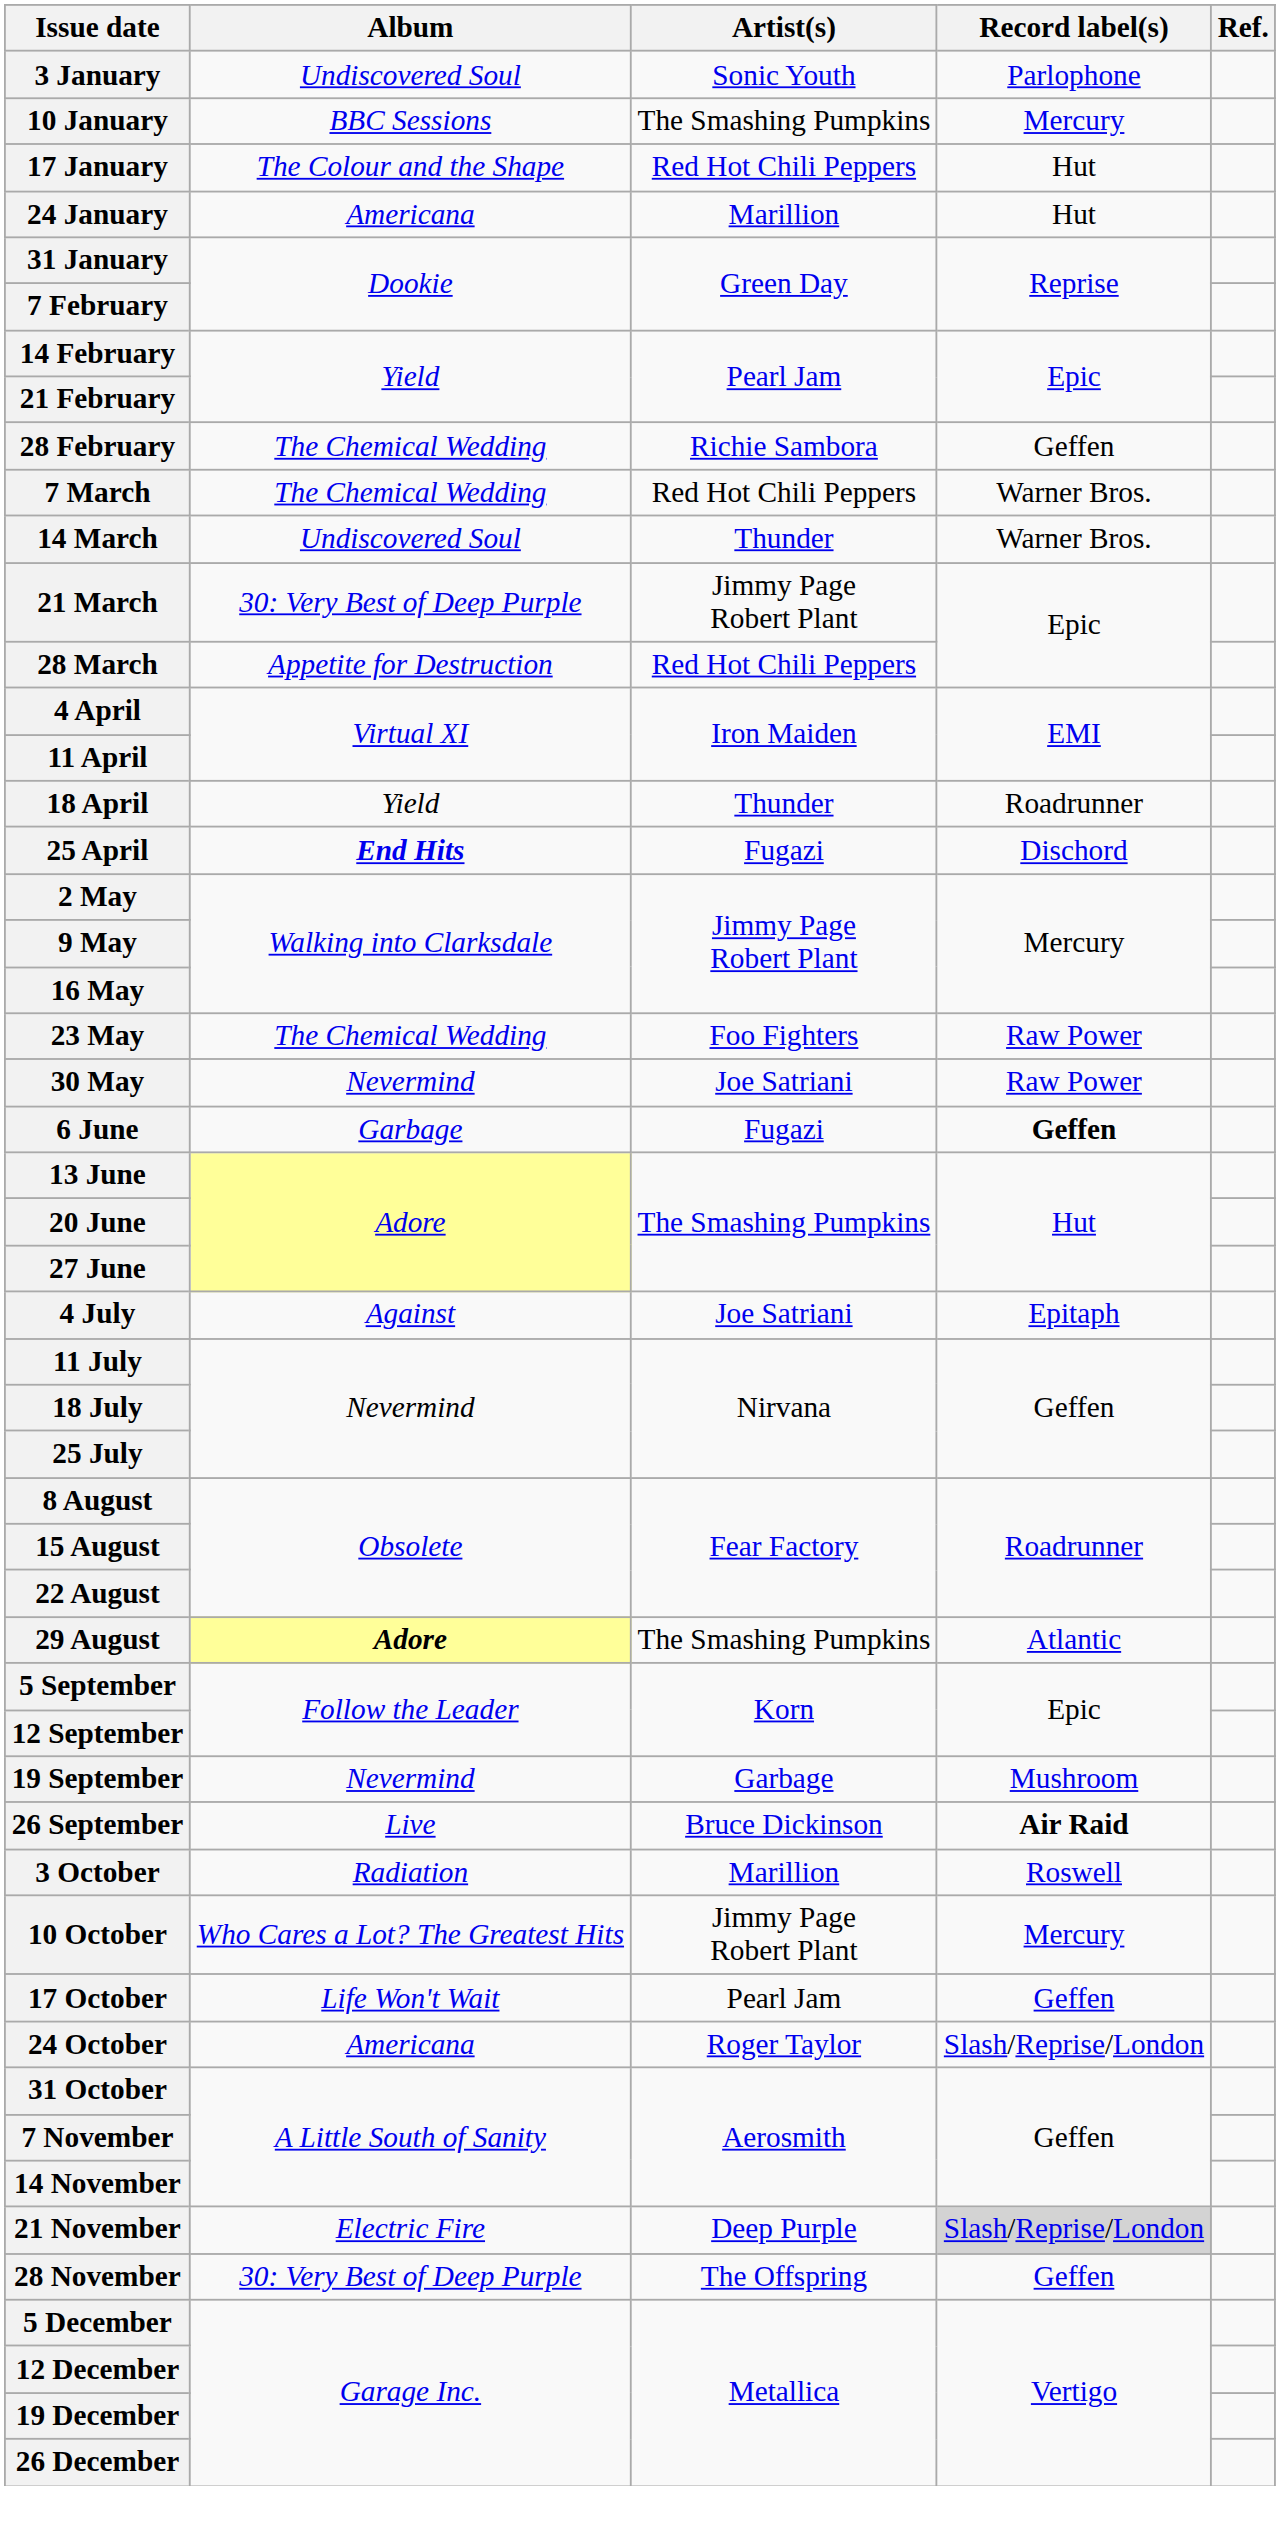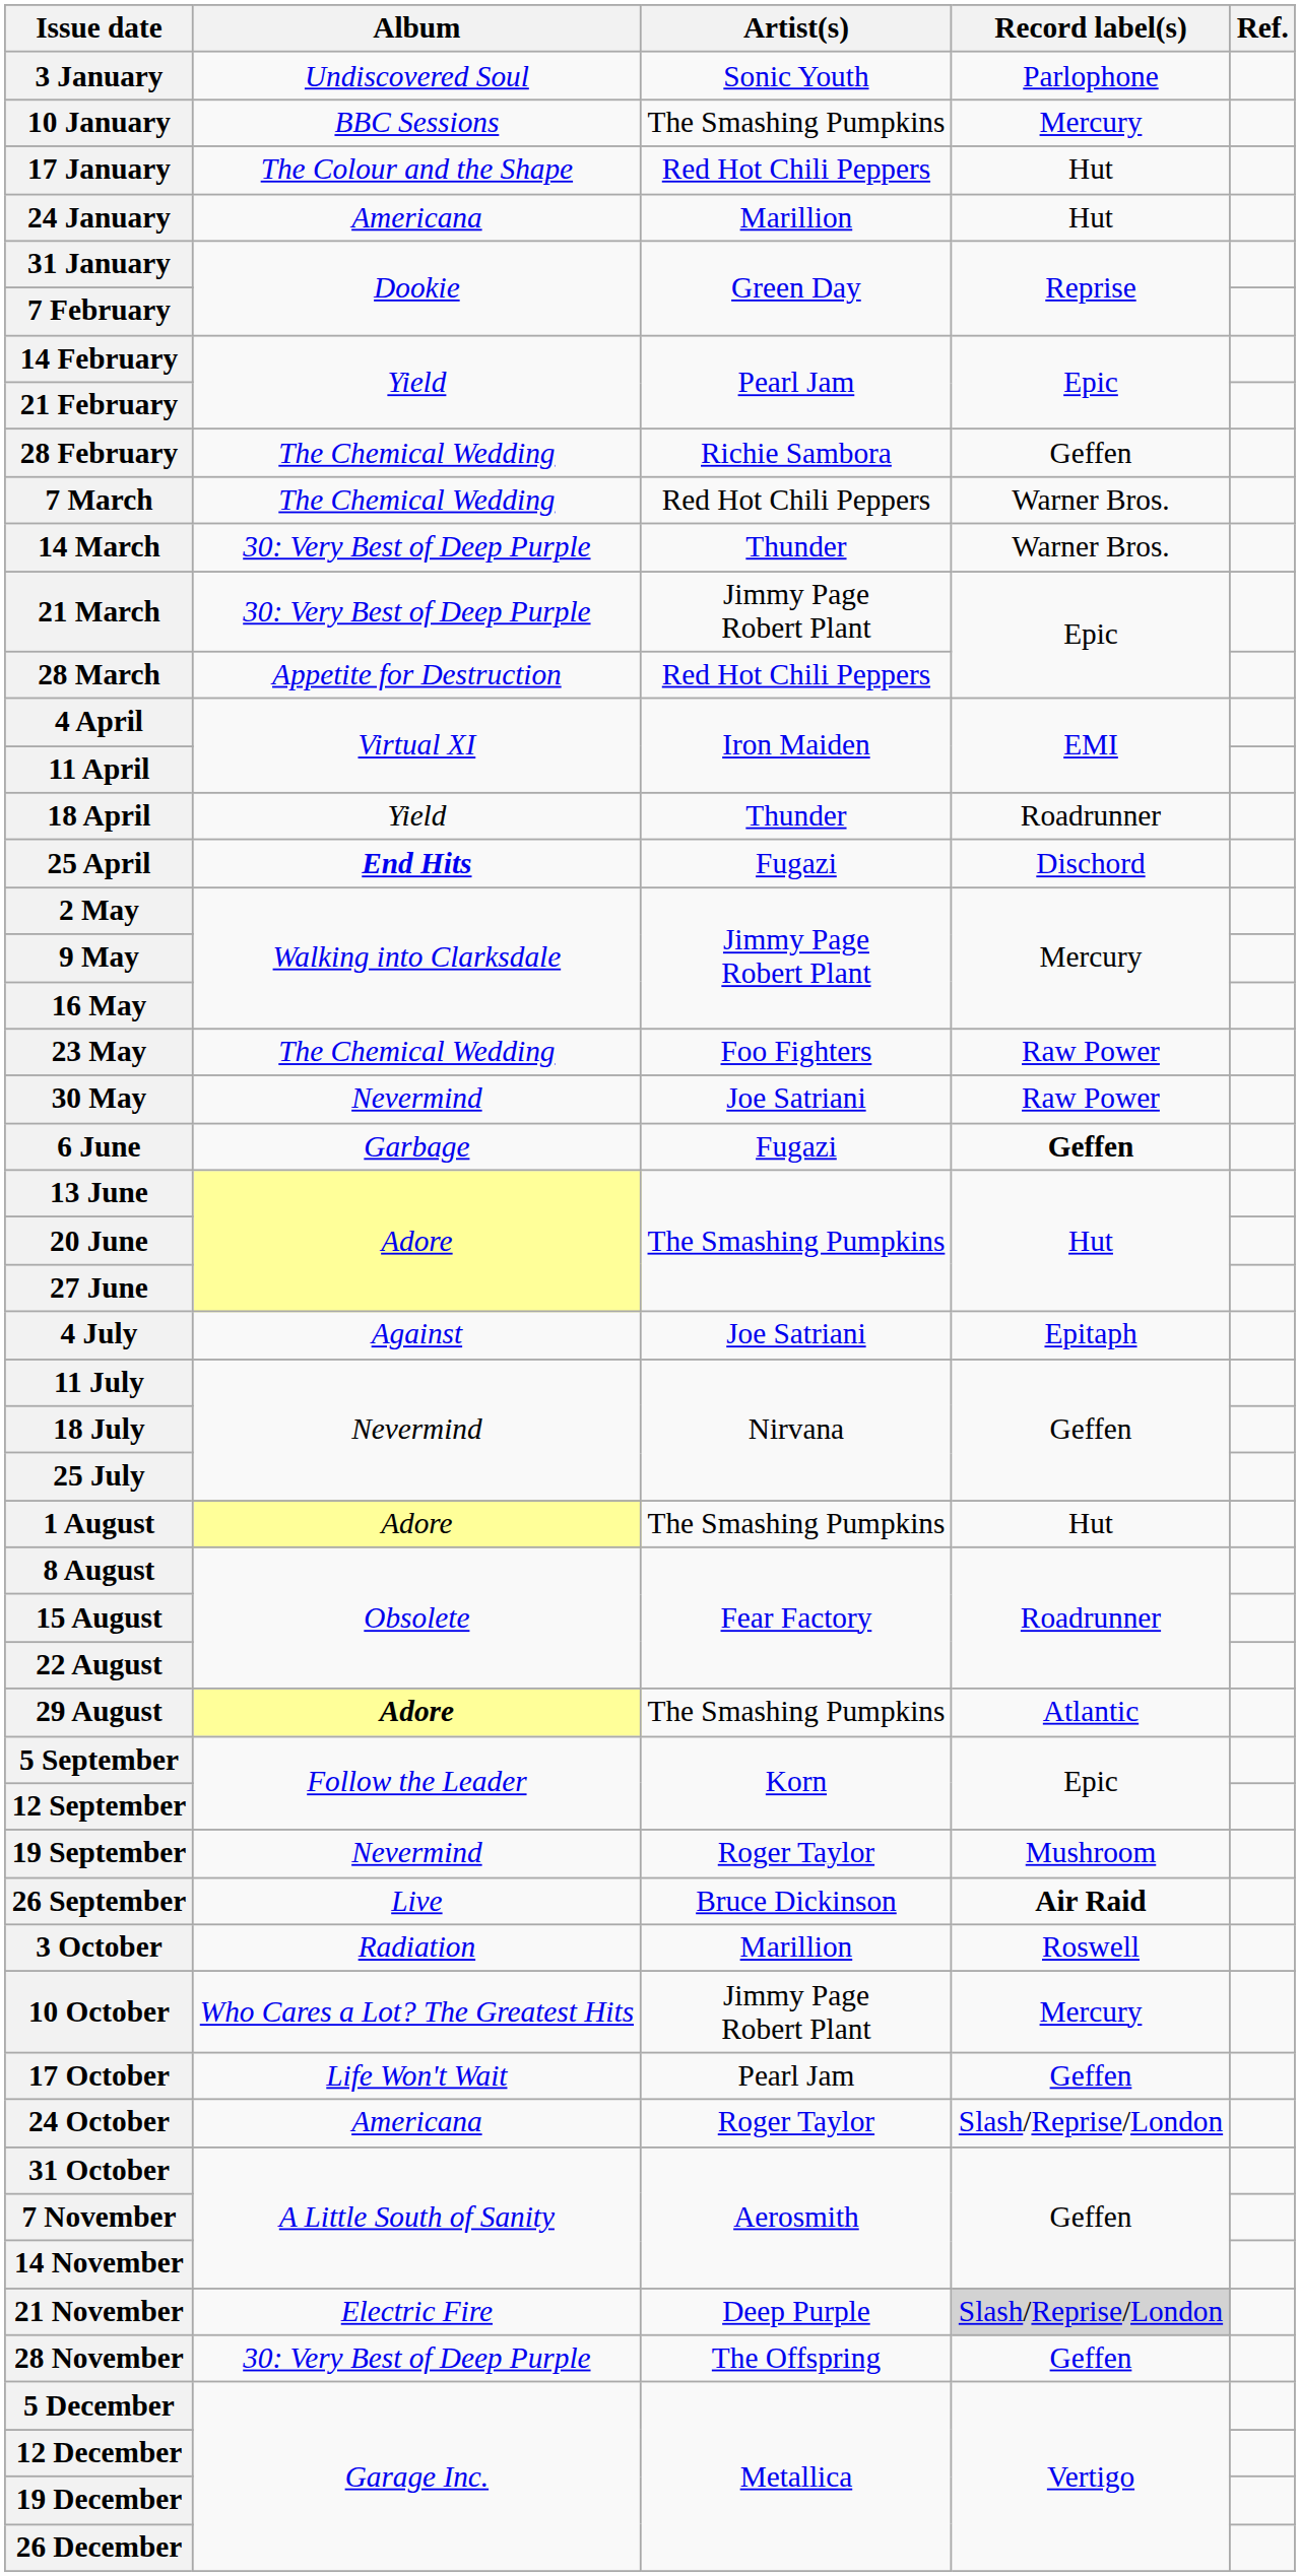 <table class="wikitable plainrowheaders" style="text-align:center">
 <tr>
 <th scope="col">Issue date</th>
 <th scope="col">Album</th>
 <th scope="col">Artist(s)</th>
 <th scope="col">Record label(s)</th>
 <th scope="col">Ref.</th>
 </tr>
 <tr>
 <th scope="row">3 January</th>
 <td><em><a href='#'>Undiscovered Soul</a></em></td>
 <td><a href='#'>Sonic Youth</a></td>
 <td><a href='#'>Parlophone</a></td>
 <td></td>
 </tr>
 <tr>
 <th scope="row">10 January</th>
 <td><em><a href='#'>BBC Sessions</a></em></td>
 <td>The Smashing Pumpkins</td>
 <td><a href='#'>Mercury</a></td>
 <td></td>
 </tr>
 <tr>
 <th scope="row">17 January</th>
 <td><em><a href='#'>The Colour and the Shape</a></em></td>
 <td><a href='#'>Red Hot Chili Peppers</a></td>
 <td>Hut</td>
 <td></td>
 </tr>
 <tr>
 <th scope="row">24 January</th>
 <td><em><a href='#'>Americana</a></em></td>
 <td><a href='#'>Marillion</a></td>
 <td>Hut</td>
 <td></td>
 </tr>
 <tr>
 <th scope="row">31 January</th>
 <td rowspan="2"><em><a href='#'>Dookie</a></em></td>
 <td rowspan="2"><a href='#'>Green Day</a></td>
 <td rowspan="2"><a href='#'>Reprise</a></td>
 <td></td>
 </tr>
 <tr>
 <th scope="row">7 February</th>
 <td></td>
 </tr>
 <tr>
 <th scope="row">14 February</th>
 <td rowspan="2"><em><a href='#'>Yield</a></em></td>
 <td rowspan="2"><a href='#'>Pearl Jam</a></td>
 <td rowspan="2"><a href='#'>Epic</a></td>
 <td></td>
 </tr>
 <tr>
 <th scope="row">21 February</th>
 <td></td>
 </tr>
 <tr>
 <th scope="row">28 February</th>
 <td><em><a href='#'>The Chemical Wedding</a></em></td>
 <td><a href='#'>Richie Sambora</a></td>
 <td>Geffen</td>
 <td></td>
 </tr>
 <tr>
 <th scope="row">7 March</th>
 <td><em><a href='#'>The Chemical Wedding</a></em></td>
 <td>Red Hot Chili Peppers</td>
 <td>Warner Bros.</td>
 <td></td>
 </tr>
 <tr>
 <th scope="row">14 March</th>
-<td><em><a href='#'>Undiscovered Soul</a></em></td>
+<td><em><a href='#'>30: Very Best of Deep Purple</a></em></td>
 <td><a href='#'>Thunder</a></td>
 <td>Warner Bros.</td>
 <td></td>
 </tr>
 <tr>
 <th scope="row">21 March</th>
 <td><em><a href='#'>30: Very Best of Deep Purple</a></em></td>
 <td>Jimmy Page<br>Robert Plant</td>
 <td rowspan="2">Epic</td>
 <td></td>
 </tr>
 <tr>
 <th scope="row">28 March</th>
 <td><em><a href='#'>Appetite for Destruction</a></em></td>
 <td><a href='#'>Red Hot Chili Peppers</a></td>
 <td></td>
 </tr>
 <tr>
 <th scope="row">4 April</th>
 <td rowspan="2"><em><a href='#'>Virtual XI</a></em></td>
 <td rowspan="2"><a href='#'>Iron Maiden</a></td>
 <td rowspan="2"><a href='#'>EMI</a></td>
 <td></td>
 </tr>
 <tr>
 <th scope="row">11 April</th>
 <td></td>
 </tr>
 <tr>
 <th scope="row">18 April</th>
 <td><em>Yield</em></td>
 <td><a href='#'>Thunder</a></td>
 <td>Roadrunner</td>
 <td></td>
 </tr>
 <tr>
 <th scope="row">25 April</th>
 <td><strong><em><a href='#'>End Hits</a></em></strong></td>
 <td><a href='#'>Fugazi</a></td>
 <td><a href='#'>Dischord</a></td>
 <td></td>
 </tr>
 <tr>
 <th scope="row">2 May</th>
 <td rowspan="3"><em><a href='#'>Walking into Clarksdale</a></em></td>
 <td rowspan="3"><a href='#'>Jimmy Page</a><br><a href='#'>Robert Plant</a></td>
 <td rowspan="3">Mercury</td>
 <td></td>
 </tr>
 <tr>
 <th scope="row">9 May</th>
 <td></td>
 </tr>
 <tr>
 <th scope="row">16 May</th>
 <td></td>
 </tr>
 <tr>
 <th scope="row">23 May</th>
 <td><em><a href='#'>The Chemical Wedding</a></em></td>
 <td><a href='#'>Foo Fighters</a></td>
 <td><a href='#'>Raw Power</a></td>
 <td></td>
 </tr>
 <tr>
 <th scope="row">30 May</th>
 <td><em><a href='#'>Nevermind</a></em></td>
 <td><a href='#'>Joe Satriani</a></td>
 <td><a href='#'>Raw Power</a></td>
 <td></td>
 </tr>
 <tr>
 <th scope="row">6 June</th>
 <td><em><a href='#'>Garbage</a></em></td>
 <td><a href='#'>Fugazi</a></td>
 <td><strong>Geffen</strong></td>
 <td></td>
 </tr>
 <tr>
 <th scope="row">13 June</th>
 <td rowspan="3" style="background-color:#FFFF99"><em><a href='#'>Adore</a></em> </td>
 <td rowspan="3"><a href='#'>The Smashing Pumpkins</a></td>
 <td rowspan="3"><a href='#'>Hut</a></td>
 <td></td>
 </tr>
 <tr>
 <th scope="row">20 June</th>
 <td></td>
 </tr>
 <tr>
 <th scope="row">27 June</th>
 <td></td>
 </tr>
 <tr>
 <th scope="row">4 July</th>
 <td><em><a href='#'>Against</a></em></td>
 <td><a href='#'>Joe Satriani</a></td>
 <td><a href='#'>Epitaph</a></td>
 <td></td>
 </tr>
 <tr>
 <th scope="row">11 July</th>
 <td rowspan="3"><em>Nevermind</em></td>
 <td rowspan="3">Nirvana</td>
 <td rowspan="3">Geffen</td>
 <td></td>
 </tr>
 <tr>
 <th scope="row">18 July</th>
 <td></td>
 </tr>
 <tr>
 <th scope="row">25 July</th>
 <td></td>
 </tr>
 <tr>
+<th scope="row">1 August</th>
+<td style="background-color:#FFFF99"><em>Adore</em> </td>
+<td>The Smashing Pumpkins</td>
+<td>Hut</td>
+<td></td>
+</tr>
+<tr>
 <th scope="row">8 August</th>
 <td rowspan="3"><em><a href='#'>Obsolete</a></em></td>
 <td rowspan="3"><a href='#'>Fear Factory</a></td>
 <td rowspan="3"><a href='#'>Roadrunner</a></td>
 <td></td>
 </tr>
 <tr>
 <th scope="row">15 August</th>
 <td></td>
 </tr>
 <tr>
 <th scope="row">22 August</th>
 <td></td>
 </tr>
 <tr>
 <th scope="row">29 August</th>
 <td style="background-color:#FFFF99"><strong><em>Adore</em> </strong></td>
 <td>The Smashing Pumpkins</td>
 <td><a href='#'>Atlantic</a></td>
 <td></td>
 </tr>
 <tr>
 <th scope="row">5 September</th>
 <td rowspan="2"><em><a href='#'>Follow the Leader</a></em></td>
 <td rowspan="2"><a href='#'>Korn</a></td>
 <td rowspan="2">Epic</td>
 <td></td>
 </tr>
 <tr>
 <th scope="row">12 September</th>
 <td></td>
 </tr>
 <tr>
 <th scope="row">19 September</th>
 <td><em><a href='#'>Nevermind</a></em></td>
-<td><a href='#'>Garbage</a></td>
+<td><a href='#'>Roger Taylor</a></td>
 <td><a href='#'>Mushroom</a></td>
 <td></td>
 </tr>
 <tr>
 <th scope="row">26 September</th>
 <td><em><a href='#'>Live</a></em></td>
 <td><a href='#'>Bruce Dickinson</a></td>
 <td><strong>Air Raid</strong></td>
 <td></td>
 </tr>
 <tr>
 <th scope="row">3 October</th>
 <td><em><a href='#'>Radiation</a></em></td>
 <td><a href='#'>Marillion</a></td>
 <td><a href='#'>Roswell</a></td>
 <td></td>
 </tr>
 <tr>
 <th scope="row">10 October</th>
 <td><em><a href='#'>Who Cares a Lot? The Greatest Hits</a></em></td>
 <td>Jimmy Page<br>Robert Plant</td>
 <td><a href='#'>Mercury</a></td>
 <td></td>
 </tr>
 <tr>
 <th scope="row">17 October</th>
 <td><em><a href='#'>Life Won't Wait</a></em></td>
 <td>Pearl Jam</td>
 <td><a href='#'>Geffen</a></td>
 <td></td>
 </tr>
 <tr>
 <th scope="row">24 October</th>
 <td><em><a href='#'>Americana</a></em></td>
 <td><a href='#'>Roger Taylor</a></td>
 <td><a href='#'>Slash</a>/<a href='#'>Reprise</a>/<a href='#'>London</a></td>
 <td></td>
 </tr>
 <tr>
 <th scope="row">31 October</th>
 <td rowspan="3"><em><a href='#'>A Little South of Sanity</a></em></td>
 <td rowspan="3"><a href='#'>Aerosmith</a></td>
 <td rowspan="3">Geffen</td>
 <td></td>
 </tr>
 <tr>
 <th scope="row">7 November</th>
 <td></td>
 </tr>
 <tr>
 <th scope="row">14 November</th>
 <td></td>
 </tr>
 <tr>
 <th scope="row">21 November</th>
 <td><em><a href='#'>Electric Fire</a></em></td>
 <td><a href='#'>Deep Purple</a></td>
 <td style="background: lightgrey;"><a href='#'>Slash</a>/<a href='#'>Reprise</a>/<a href='#'>London</a></td>
 <td></td>
 </tr>
 <tr>
 <th scope="row">28 November</th>
 <td><em><a href='#'>30: Very Best of Deep Purple</a></em></td>
 <td><a href='#'>The Offspring</a></td>
 <td><a href='#'>Geffen</a></td>
 <td></td>
 </tr>
 <tr>
 <th scope="row">5 December</th>
 <td rowspan="4"><em><a href='#'>Garage Inc.</a></em></td>
 <td rowspan="4"><a href='#'>Metallica</a></td>
 <td rowspan="4"><a href='#'>Vertigo</a></td>
 <td></td>
 </tr>
 <tr>
 <th scope="row">12 December</th>
 <td></td>
 </tr>
 <tr>
 <th scope="row">19 December</th>
 <td></td>
 </tr>
 <tr>
 <th scope="row">26 December</th>
 <td></td>
 </tr>
 </table>
